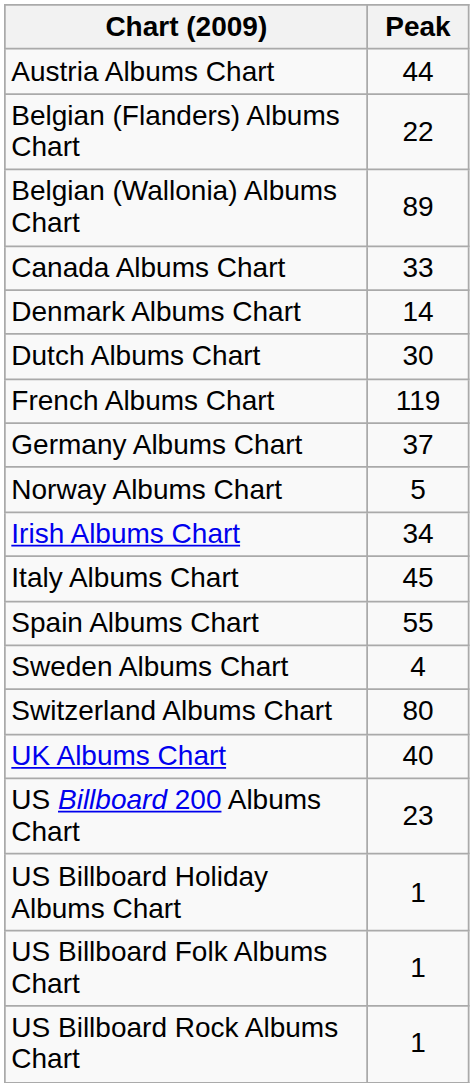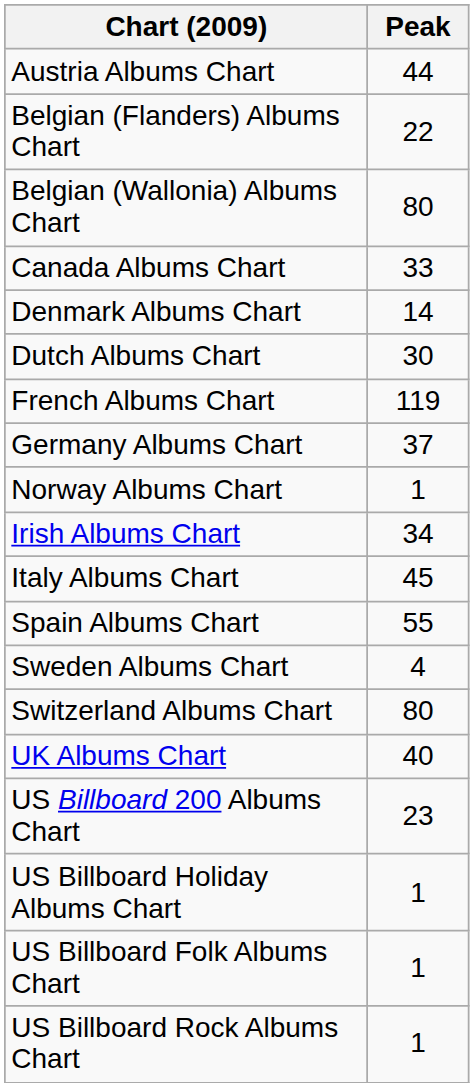 <table class="wikitable sortable">
 <tr>
 <th style="width:200px;">Chart (2009)</th>
 <th style="width:50px;">Peak</th>
 </tr>
 <tr>
 <td>Austria Albums Chart</td>
 <td style="text-align:center;">44</td>
 </tr>
 <tr>
 <td>Belgian (Flanders) Albums Chart</td>
 <td style="text-align:center;">22</td>
 </tr>
 <tr>
 <td>Belgian (Wallonia) Albums Chart</td>
-<td style="text-align:center;">89</td>
+<td style="text-align:center;">80</td>
 </tr>
 <tr>
 <td>Canada Albums Chart</td>
 <td style="text-align:center;">33</td>
 </tr>
 <tr>
 <td>Denmark Albums Chart</td>
 <td style="text-align:center;">14</td>
 </tr>
 <tr>
 <td>Dutch Albums Chart</td>
 <td style="text-align:center;">30</td>
 </tr>
 <tr>
 <td>French Albums Chart</td>
 <td style="text-align:center;">119</td>
 </tr>
 <tr>
 <td>Germany Albums Chart</td>
 <td style="text-align:center;">37</td>
 </tr>
 <tr>
 <td>Norway Albums Chart</td>
-<td style="text-align:center;">5</td>
+<td style="text-align:center;">1</td>
 </tr>
 <tr>
 <td><a href='#'>Irish Albums Chart</a></td>
 <td style="text-align:center;">34</td>
 </tr>
 <tr>
 <td>Italy Albums Chart</td>
 <td style="text-align:center;">45</td>
 </tr>
 <tr>
 <td>Spain Albums Chart</td>
 <td style="text-align:center;">55</td>
 </tr>
 <tr>
 <td>Sweden Albums Chart</td>
 <td style="text-align:center;">4</td>
 </tr>
 <tr>
 <td>Switzerland Albums Chart</td>
 <td style="text-align:center;">80</td>
 </tr>
 <tr>
 <td><a href='#'>UK Albums Chart</a></td>
 <td style="text-align:center;">40</td>
 </tr>
 <tr>
 <td>US <a href='#'><em>Billboard</em> 200</a> Albums Chart</td>
 <td style="text-align:center;">23</td>
 </tr>
 <tr>
 <td>US Billboard Holiday Albums Chart</td>
 <td style="text-align:center;">1</td>
 </tr>
 <tr>
 <td>US Billboard Folk Albums Chart</td>
 <td style="text-align:center;">1</td>
 </tr>
 <tr>
 <td>US Billboard Rock Albums Chart</td>
 <td style="text-align:center;">1</td>
 </tr>
 </table>
